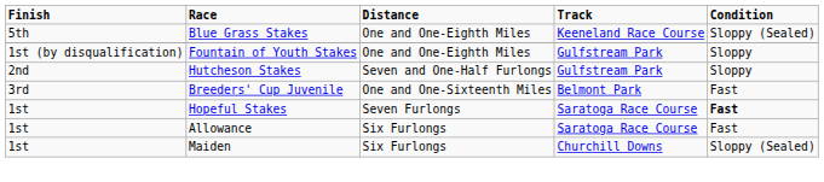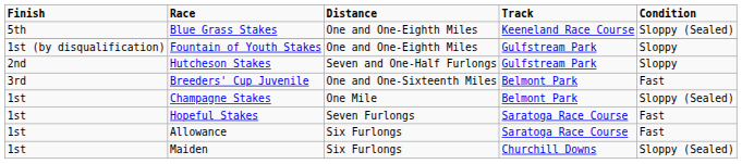 <table class="wikitable">
 <tr>
 <td><strong>Finish</strong></td>
 <td><strong>Race</strong></td>
 <td><strong>Distance</strong></td>
 <td><strong>Track</strong></td>
 <td><strong>Condition</strong></td>
 </tr>
 <tr>
 <td>5th</td>
 <td><a href='#'>Blue Grass Stakes</a></td>
 <td>One and One-Eighth Miles</td>
 <td><a href='#'>Keeneland Race Course</a></td>
 <td>Sloppy (Sealed)</td>
 </tr>
 <tr>
 </tr>
 <tr>
 <td>1st (by disqualification)</td>
 <td><a href='#'>Fountain of Youth Stakes</a></td>
 <td>One and One-Eighth Miles</td>
 <td><a href='#'>Gulfstream Park</a></td>
 <td>Sloppy</td>
 </tr>
 <tr>
 <td>2nd</td>
 <td><a href='#'>Hutcheson Stakes</a></td>
 <td>Seven and One-Half Furlongs</td>
 <td><a href='#'>Gulfstream Park</a></td>
 <td>Sloppy</td>
 </tr>
 <tr>
 <td>3rd</td>
 <td><a href='#'>Breeders' Cup Juvenile</a></td>
 <td>One and One-Sixteenth Miles</td>
 <td><a href='#'>Belmont Park</a></td>
 <td>Fast</td>
 </tr>
 <tr>
 <td>1st</td>
+<td><a href='#'>Champagne Stakes</a></td>
+<td>One Mile</td>
+<td><a href='#'>Belmont Park</a></td>
+<td>Sloppy (Sealed)</td>
+</tr>
+<tr>
+<td>1st</td>
 <td><a href='#'>Hopeful Stakes</a></td>
 <td>Seven Furlongs</td>
 <td><a href='#'>Saratoga Race Course</a></td>
-<td><strong>Fast</strong></td>
+<td>Fast</td>
 </tr>
 <tr>
 <td>1st</td>
 <td>Allowance</td>
 <td>Six Furlongs</td>
 <td><a href='#'>Saratoga Race Course</a></td>
 <td>Fast</td>
 </tr>
 <tr>
 <td>1st</td>
 <td>Maiden</td>
 <td>Six Furlongs</td>
 <td><a href='#'>Churchill Downs</a></td>
 <td>Sloppy (Sealed)</td>
 </tr>
 </table>
